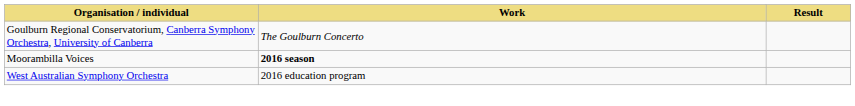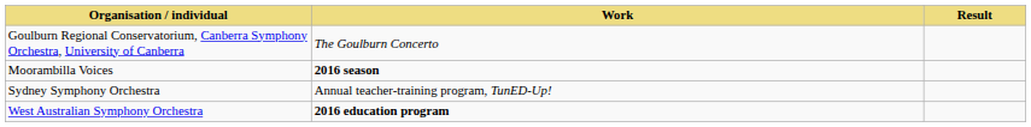 <table class="wikitable" width=100%>
 <tr>
 <th style="width:30%;background:#EEDD82;">Organisation / individual</th>
 <th style="width:60%;background:#EEDD82;">Work</th>
 <th style="width:10%;background:#EEDD82;">Result<br></th>
 </tr>
 <tr>
 <td>Goulburn Regional Conservatorium, <a href='#'>Canberra Symphony Orchestra</a>, <a href='#'>University of Canberra</a></td>
 <td><em>The Goulburn Concerto</em></td>
 <td></td>
 </tr>
 <tr>
 <td>Moorambilla Voices</td>
 <td><strong>2016 season</strong></td>
 <td></td>
 </tr>
 <tr>
+<td>Sydney Symphony Orchestra</td>
+<td>Annual teacher-training program, <em>TunED-Up!</em></td>
+<td></td>
+</tr>
+<tr>
 <td><a href='#'>West Australian Symphony Orchestra</a></td>
-<td>2016 education program</td>
+<td><strong>2016 education program</strong></td>
 <td></td>
 </tr>
 </table>
